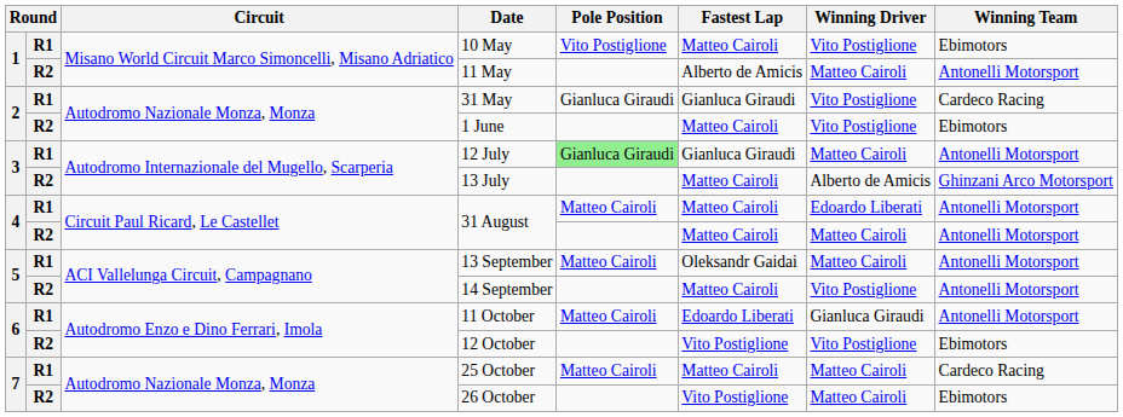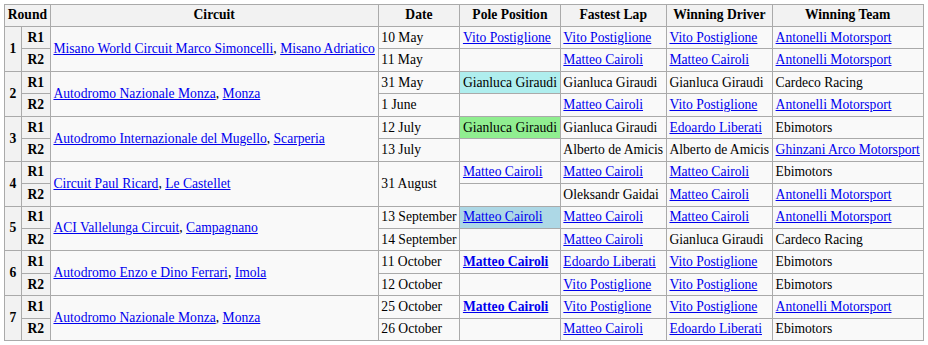 <table class="wikitable" style="font-size: 85%">
 <tr>
 <th colspan=2>Round</th>
 <th>Circuit</th>
 <th>Date</th>
 <th>Pole Position</th>
 <th>Fastest Lap</th>
 <th>Winning Driver</th>
 <th>Winning Team</th>
 </tr>
 <tr>
 <th rowspan=2>1</th>
 <th>R1</th>
 <td rowspan=2> <a href='#'>Misano World Circuit Marco Simoncelli</a>, <a href='#'>Misano Adriatico</a></td>
 <td>10 May</td>
 <td> <a href='#'>Vito Postiglione</a></td>
-<td> <a href='#'>Matteo Cairoli</a></td>
 <td> <a href='#'>Vito Postiglione</a></td>
-<td> Ebimotors</td>
+<td> <a href='#'>Vito Postiglione</a></td>
+<td> <a href='#'>Antonelli Motorsport</a></td>
 </tr>
 <tr>
 <th>R2</th>
 <td>11 May</td>
 <td></td>
-<td> Alberto de Amicis</td>
+<td> <a href='#'>Matteo Cairoli</a></td>
 <td> <a href='#'>Matteo Cairoli</a></td>
 <td> <a href='#'>Antonelli Motorsport</a></td>
 </tr>
 <tr>
 <th rowspan=2>2</th>
 <th>R1</th>
 <td rowspan=2> <a href='#'>Autodromo Nazionale Monza</a>, <a href='#'>Monza</a></td>
 <td>31 May</td>
+<td style="background: paleturquoise;"> Gianluca Giraudi</td>
 <td> Gianluca Giraudi</td>
 <td> Gianluca Giraudi</td>
-<td> <a href='#'>Vito Postiglione</a></td>
 <td> Cardeco Racing</td>
 </tr>
 <tr>
 <th>R2</th>
 <td>1 June</td>
 <td></td>
 <td> <a href='#'>Matteo Cairoli</a></td>
 <td> <a href='#'>Vito Postiglione</a></td>
-<td> Ebimotors</td>
+<td> <a href='#'>Antonelli Motorsport</a></td>
 </tr>
 <tr>
 <th rowspan=2>3</th>
 <th>R1</th>
 <td rowspan=2> <a href='#'>Autodromo Internazionale del Mugello</a>, <a href='#'>Scarperia</a></td>
 <td>12 July</td>
 <td style="background: lightgreen;"> Gianluca Giraudi</td>
 <td> Gianluca Giraudi</td>
-<td> <a href='#'>Matteo Cairoli</a></td>
-<td> <a href='#'>Antonelli Motorsport</a></td>
+<td> <a href='#'>Edoardo Liberati</a></td>
+<td> Ebimotors</td>
 </tr>
 <tr>
 <th>R2</th>
 <td>13 July</td>
 <td></td>
-<td> <a href='#'>Matteo Cairoli</a></td>
+<td> Alberto de Amicis</td>
 <td> Alberto de Amicis</td>
 <td> <a href='#'>Ghinzani Arco Motorsport</a></td>
 </tr>
 <tr>
 <th rowspan=2>4</th>
 <th>R1</th>
 <td rowspan=2> <a href='#'>Circuit Paul Ricard</a>, <a href='#'>Le Castellet</a></td>
 <td rowspan=2>31 August</td>
 <td> <a href='#'>Matteo Cairoli</a></td>
 <td> <a href='#'>Matteo Cairoli</a></td>
-<td> <a href='#'>Edoardo Liberati</a></td>
-<td> <a href='#'>Antonelli Motorsport</a></td>
+<td> <a href='#'>Matteo Cairoli</a></td>
+<td> Ebimotors</td>
 </tr>
 <tr>
 <th>R2</th>
 <td></td>
-<td> <a href='#'>Matteo Cairoli</a></td>
+<td> Oleksandr Gaidai</td>
 <td> <a href='#'>Matteo Cairoli</a></td>
 <td> <a href='#'>Antonelli Motorsport</a></td>
 </tr>
 <tr>
 <th rowspan=2>5</th>
 <th>R1</th>
 <td rowspan=2> <a href='#'>ACI Vallelunga Circuit</a>, <a href='#'>Campagnano</a></td>
 <td>13 September</td>
+<td style="background: lightblue;"> <a href='#'>Matteo Cairoli</a></td>
 <td> <a href='#'>Matteo Cairoli</a></td>
-<td> Oleksandr Gaidai</td>
 <td> <a href='#'>Matteo Cairoli</a></td>
 <td> <a href='#'>Antonelli Motorsport</a></td>
 </tr>
 <tr>
 <th>R2</th>
 <td>14 September</td>
 <td></td>
 <td> <a href='#'>Matteo Cairoli</a></td>
-<td> <a href='#'>Vito Postiglione</a></td>
-<td> <a href='#'>Antonelli Motorsport</a></td>
+<td> Gianluca Giraudi</td>
+<td> Cardeco Racing</td>
 </tr>
 <tr>
 <th rowspan=2>6</th>
 <th>R1</th>
 <td rowspan=2> <a href='#'>Autodromo Enzo e Dino Ferrari</a>, <a href='#'>Imola</a></td>
 <td>11 October</td>
-<td> <a href='#'>Matteo Cairoli</a></td>
+<td><strong> <a href='#'>Matteo Cairoli</a></strong></td>
 <td> <a href='#'>Edoardo Liberati</a></td>
-<td> Gianluca Giraudi</td>
-<td> <a href='#'>Antonelli Motorsport</a></td>
+<td> <a href='#'>Vito Postiglione</a></td>
+<td> Ebimotors</td>
 </tr>
 <tr>
 <th>R2</th>
 <td>12 October</td>
 <td></td>
 <td> <a href='#'>Vito Postiglione</a></td>
 <td> <a href='#'>Vito Postiglione</a></td>
 <td> Ebimotors</td>
 </tr>
 <tr>
 <th rowspan=2>7</th>
 <th>R1</th>
 <td rowspan=2> <a href='#'>Autodromo Nazionale Monza</a>, <a href='#'>Monza</a></td>
 <td>25 October</td>
-<td> <a href='#'>Matteo Cairoli</a></td>
-<td> <a href='#'>Matteo Cairoli</a></td>
-<td> <a href='#'>Matteo Cairoli</a></td>
-<td> Cardeco Racing</td>
+<td><strong> <a href='#'>Matteo Cairoli</a></strong></td>
+<td> <a href='#'>Vito Postiglione</a></td>
+<td> <a href='#'>Vito Postiglione</a></td>
+<td> <a href='#'>Antonelli Motorsport</a></td>
 </tr>
 <tr>
 <th>R2</th>
 <td>26 October</td>
 <td></td>
-<td> <a href='#'>Vito Postiglione</a></td>
 <td> <a href='#'>Matteo Cairoli</a></td>
+<td> <a href='#'>Edoardo Liberati</a></td>
 <td> Ebimotors</td>
 </tr>
 </table>
